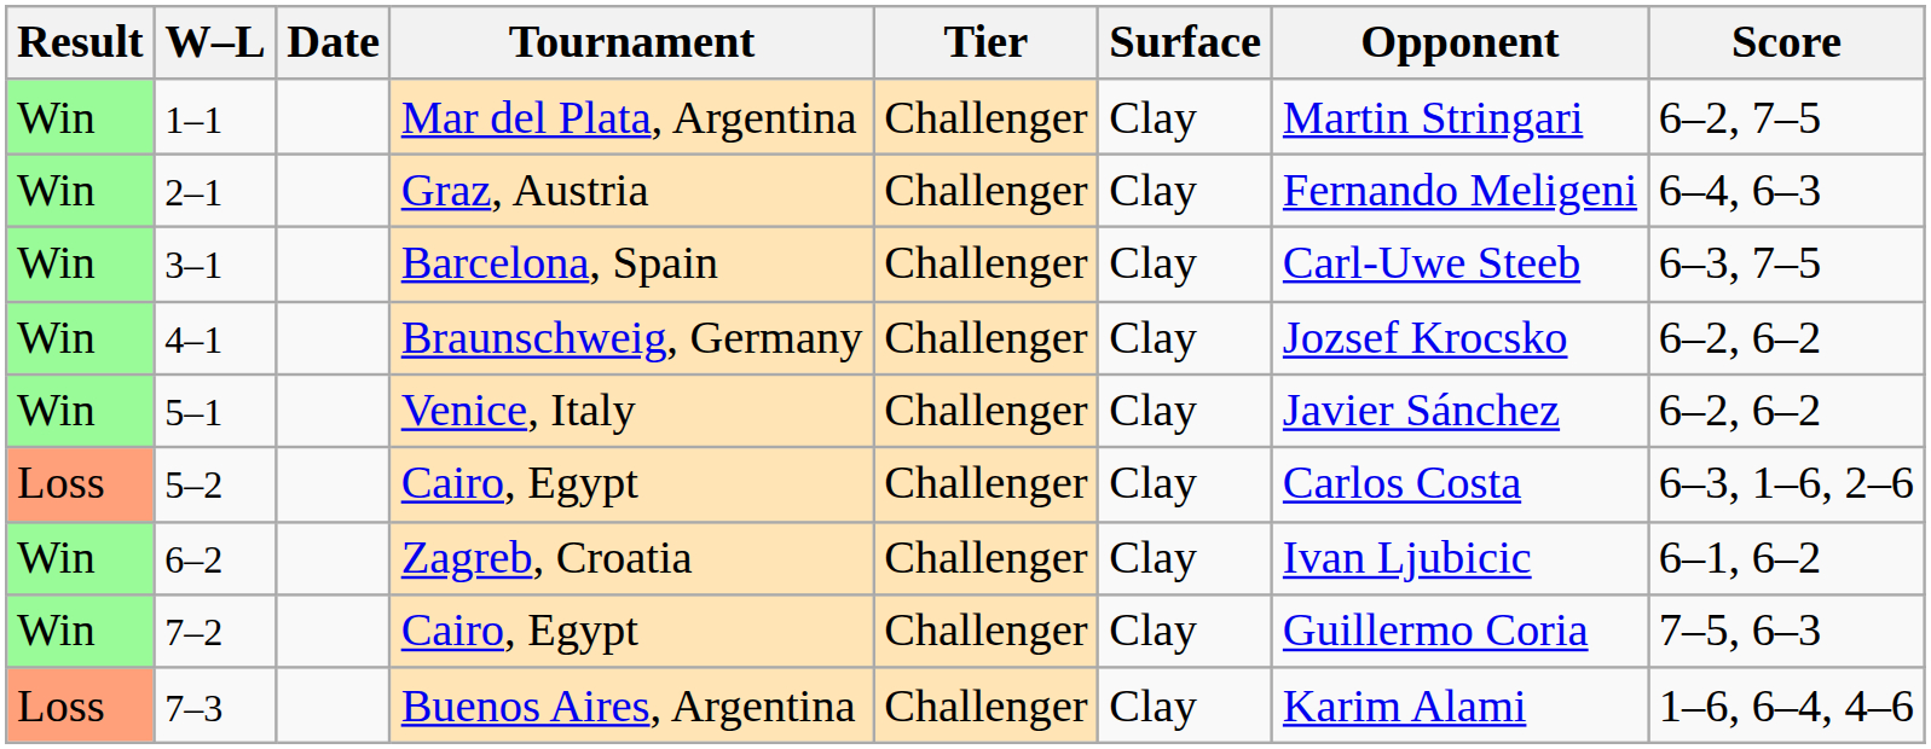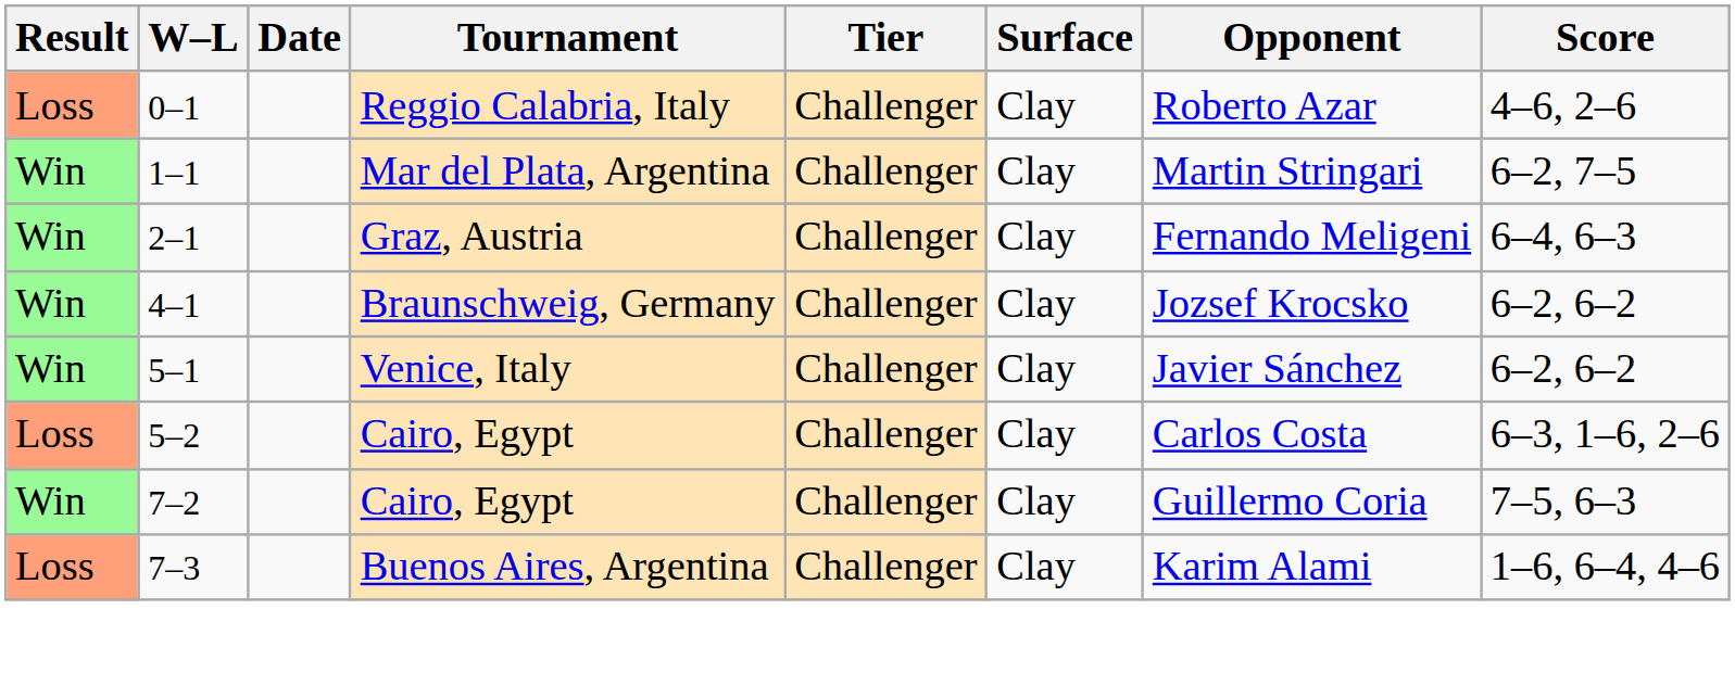 <table class="sortable wikitable">
 <tr>
 <th>Result</th>
 <th class="unsortable">W–L</th>
 <th>Date</th>
 <th>Tournament</th>
 <th>Tier</th>
 <th>Surface</th>
 <th>Opponent</th>
 <th class="unsortable">Score</th>
+</tr>
+<tr>
+<td style="background:#ffa07a;">Loss</td>
+<td><small>0–1</small></td>
+<td></td>
+<td style="background:moccasin;"><a href='#'>Reggio Calabria</a>, Italy</td>
+<td style="background:moccasin;">Challenger</td>
+<td>Clay</td>
+<td> <a href='#'>Roberto Azar</a></td>
+<td>4–6, 2–6</td>
 </tr>
 <tr>
 <td style="background:#98fb98;">Win</td>
 <td><small>1–1</small></td>
 <td></td>
 <td style="background:moccasin;"><a href='#'>Mar del Plata</a>, Argentina</td>
 <td style="background:moccasin;">Challenger</td>
 <td>Clay</td>
 <td> <a href='#'>Martin Stringari</a></td>
 <td>6–2, 7–5</td>
 </tr>
 <tr>
 <td style="background:#98fb98;">Win</td>
 <td><small>2–1</small></td>
 <td></td>
 <td style="background:moccasin;"><a href='#'>Graz</a>, Austria</td>
 <td style="background:moccasin;">Challenger</td>
 <td>Clay</td>
 <td> <a href='#'>Fernando Meligeni</a></td>
 <td>6–4, 6–3</td>
-</tr>
-<tr>
-<td style="background:#98fb98;">Win</td>
-<td><small>3–1</small></td>
-<td></td>
-<td style="background:moccasin;"><a href='#'>Barcelona</a>, Spain</td>
-<td style="background:moccasin;">Challenger</td>
-<td>Clay</td>
-<td> <a href='#'>Carl-Uwe Steeb</a></td>
-<td>6–3, 7–5</td>
 </tr>
 <tr>
 <td style="background:#98fb98;">Win</td>
 <td><small>4–1</small></td>
 <td></td>
 <td style="background:moccasin;"><a href='#'>Braunschweig</a>, Germany</td>
 <td style="background:moccasin;">Challenger</td>
 <td>Clay</td>
 <td> <a href='#'>Jozsef Krocsko</a></td>
 <td>6–2, 6–2</td>
 </tr>
 <tr>
 <td style="background:#98fb98;">Win</td>
 <td><small>5–1</small></td>
 <td></td>
 <td style="background:moccasin;"><a href='#'>Venice</a>, Italy</td>
 <td style="background:moccasin;">Challenger</td>
 <td>Clay</td>
 <td> <a href='#'>Javier Sánchez</a></td>
 <td>6–2, 6–2</td>
 </tr>
 <tr>
 <td style="background:#ffa07a;">Loss</td>
 <td><small>5–2</small></td>
 <td></td>
 <td style="background:moccasin;"><a href='#'>Cairo</a>, Egypt</td>
 <td style="background:moccasin;">Challenger</td>
 <td>Clay</td>
 <td> <a href='#'>Carlos Costa</a></td>
 <td>6–3, 1–6, 2–6</td>
 </tr>
 <tr>
 <td style="background:#98fb98;">Win</td>
-<td><small>6–2</small></td>
-<td></td>
-<td style="background:moccasin;"><a href='#'>Zagreb</a>, Croatia</td>
-<td style="background:moccasin;">Challenger</td>
-<td>Clay</td>
-<td> <a href='#'>Ivan Ljubicic</a></td>
-<td>6–1, 6–2</td>
-</tr>
-<tr>
-<td style="background:#98fb98;">Win</td>
 <td><small>7–2</small></td>
 <td></td>
 <td style="background:moccasin;"><a href='#'>Cairo</a>, Egypt</td>
 <td style="background:moccasin;">Challenger</td>
 <td>Clay</td>
 <td> <a href='#'>Guillermo Coria</a></td>
 <td>7–5, 6–3</td>
 </tr>
 <tr>
 <td style="background:#ffa07a;">Loss</td>
 <td><small>7–3</small></td>
 <td></td>
 <td style="background:moccasin;"><a href='#'>Buenos Aires</a>, Argentina</td>
 <td style="background:moccasin;">Challenger</td>
 <td>Clay</td>
 <td> <a href='#'>Karim Alami</a></td>
 <td>1–6, 6–4, 4–6</td>
 </tr>
 </table>
